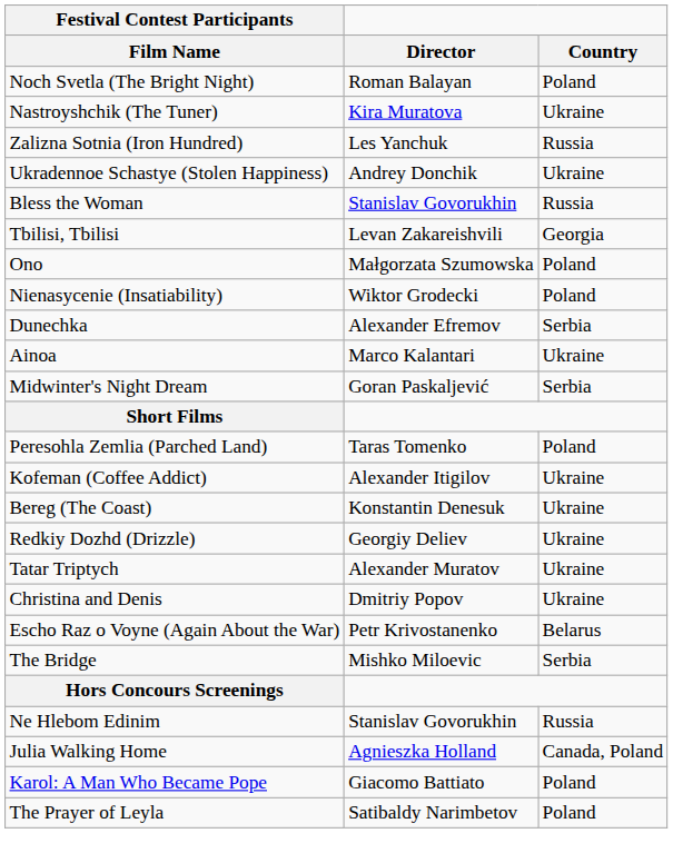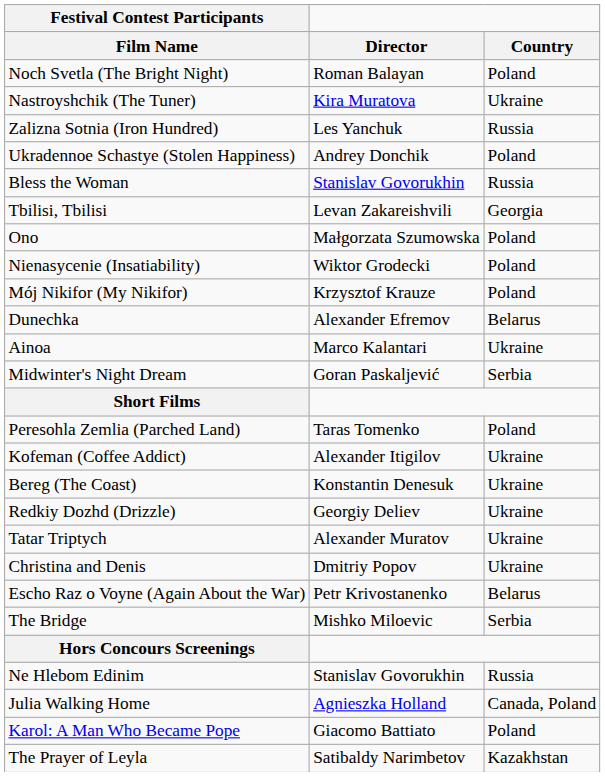 <table class="wikitable">
 <tr>
 <th>Festival Contest Participants</th>
 </tr>
 <tr>
 <th>Film Name</th>
 <th>Director</th>
 <th>Country</th>
 </tr>
 <tr>
 <td>Noch Svetla (The Bright Night)</td>
 <td>Roman Balayan</td>
 <td>Poland</td>
 </tr>
 <tr>
 <td>Nastroyshchik (The Tuner)</td>
 <td><a href='#'>Kira Muratova</a></td>
 <td>Ukraine</td>
 </tr>
 <tr>
 <td>Zalizna Sotnia (Iron Hundred)</td>
 <td>Les Yanchuk</td>
 <td>Russia</td>
 </tr>
 <tr>
 <td>Ukradennoe Schastye (Stolen Happiness)</td>
 <td>Andrey Donchik</td>
-<td>Ukraine</td>
+<td>Poland</td>
 </tr>
 <tr>
 <td>Bless the Woman</td>
 <td><a href='#'>Stanislav Govorukhin</a></td>
 <td>Russia</td>
 </tr>
 <tr>
 <td>Tbilisi, Tbilisi</td>
 <td>Levan Zakareishvili</td>
 <td>Georgia</td>
 </tr>
 <tr>
 <td>Ono</td>
 <td>Małgorzata Szumowska</td>
 <td>Poland</td>
 </tr>
 <tr>
 <td>Nienasycenie (Insatiability)</td>
 <td>Wiktor Grodecki</td>
 <td>Poland</td>
 </tr>
 <tr>
+<td>Mój Nikifor (My Nikifor)</td>
+<td>Krzysztof Krauze</td>
+<td>Poland</td>
+</tr>
+<tr>
 <td>Dunechka</td>
 <td>Alexander Efremov</td>
-<td>Serbia</td>
+<td>Belarus</td>
 </tr>
 <tr>
 <td>Ainoa</td>
 <td>Marco Kalantari</td>
 <td>Ukraine</td>
 </tr>
 <tr>
 <td>Midwinter's Night Dream</td>
 <td>Goran Paskaljević</td>
 <td>Serbia</td>
 </tr>
 <tr>
 <th>Short Films</th>
 </tr>
 <tr>
 <td>Peresohla Zemlia (Parched Land)</td>
 <td>Taras Tomenko</td>
 <td>Poland</td>
 </tr>
 <tr>
 <td>Kofeman (Coffee Addict)</td>
 <td>Alexander Itigilov</td>
 <td>Ukraine</td>
 </tr>
 <tr>
 <td>Bereg (The Сoast)</td>
 <td>Konstantin Denesuk</td>
 <td>Ukraine</td>
 </tr>
 <tr>
 <td>Redkiy Dozhd (Drizzle)</td>
 <td>Georgiy Deliev</td>
 <td>Ukraine</td>
 </tr>
 <tr>
 <td>Tatar Triptych</td>
 <td>Alexander Muratov</td>
 <td>Ukraine</td>
 </tr>
 <tr>
 <td>Christina and Denis</td>
 <td>Dmitriy Popov</td>
 <td>Ukraine</td>
 </tr>
 <tr>
 <td>Escho Raz o Voyne (Again About the War)</td>
 <td>Petr Krivostanenko</td>
 <td>Belarus</td>
 </tr>
 <tr>
 <td>The Bridge</td>
 <td>Mishko Miloevic</td>
 <td>Serbia</td>
 </tr>
 <tr>
 <th>Hors Concours Screenings</th>
 </tr>
 <tr>
 <td>Ne Hlebom Edinim</td>
 <td>Stanislav Govorukhin</td>
 <td>Russia</td>
 </tr>
 <tr>
 <td>Julia Walking Home</td>
 <td><a href='#'>Agnieszka Holland</a></td>
 <td>Canada, Poland</td>
 </tr>
 <tr>
 <td><a href='#'>Karol: A Man Who Became Pope</a></td>
 <td>Giacomo Battiato</td>
 <td>Poland</td>
 </tr>
 <tr>
 <td>The Prayer of Leyla</td>
 <td>Satibaldy Narimbetov</td>
-<td>Poland</td>
+<td>Kazakhstan</td>
 </tr>
 </table>
